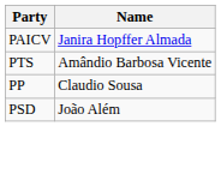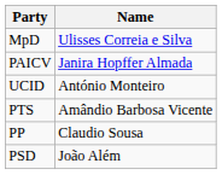 <table class="wikitable">
 <tr>
 <th>Party</th>
 <th>Name</th>
 </tr>
 <tr>
+<td>MpD</td>
+<td><a href='#'>Ulisses Correia e Silva</a></td>
+</tr>
+<tr>
 <td>PAICV</td>
 <td><a href='#'>Janira Hopffer Almada</a></td>
+</tr>
+<tr>
+<td>UCID</td>
+<td>António Monteiro</td>
 </tr>
 <tr>
 <td>PTS</td>
 <td>Amândio Barbosa Vicente</td>
 </tr>
 <tr>
 <td>PP</td>
 <td>Claudio Sousa</td>
 </tr>
 <tr>
 <td>PSD</td>
 <td>João Além</td>
 </tr>
 </table>
